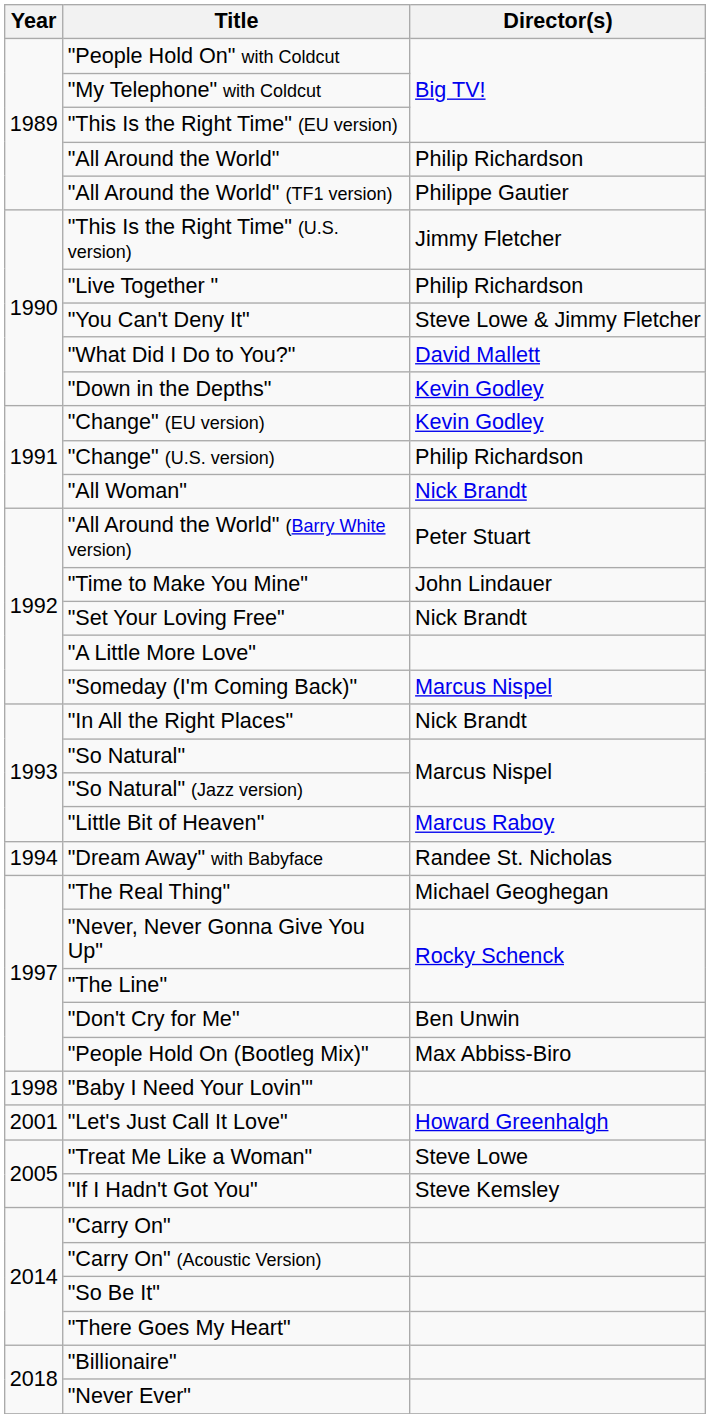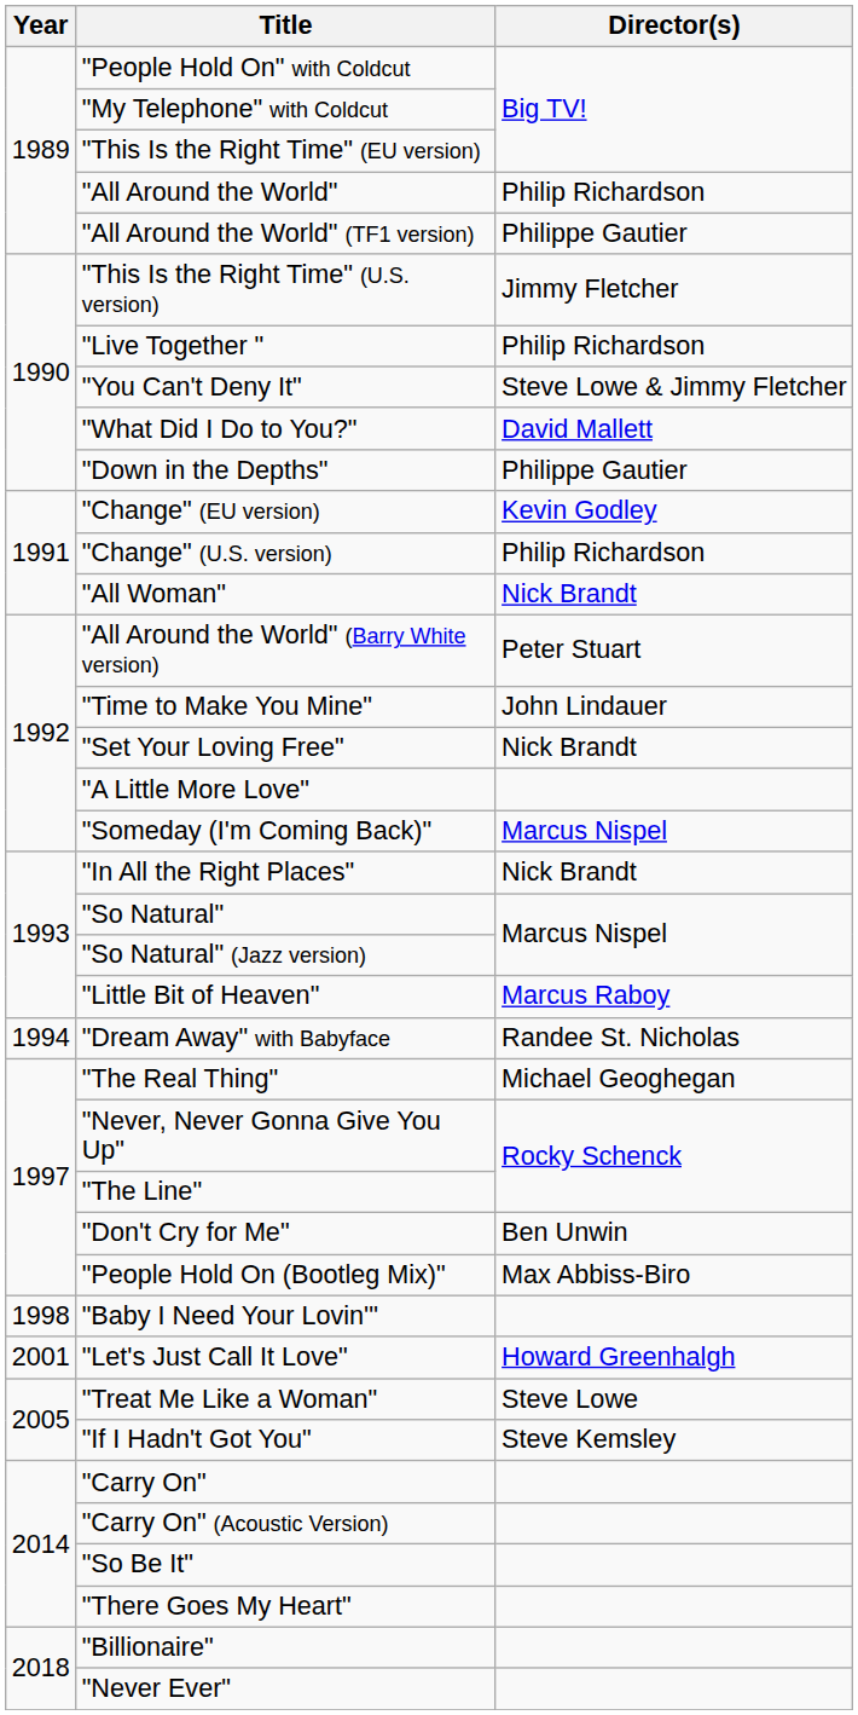 <table class="wikitable">
 <tr>
 <th>Year</th>
 <th style="width:250px;">Title</th>
 <th>Director(s)</th>
 </tr>
 <tr>
 <td rowspan="5">1989</td>
 <td>"People Hold On" <small>with Coldcut</small></td>
 <td rowspan="3"><a href='#'>Big TV!</a></td>
 </tr>
 <tr>
 <td>"My Telephone" <small>with Coldcut</small></td>
 </tr>
 <tr>
 <td>"This Is the Right Time" <small>(EU version)</small></td>
 </tr>
 <tr>
 <td>"All Around the World"</td>
 <td>Philip Richardson</td>
 </tr>
 <tr>
 <td>"All Around the World" <small>(TF1 version)</small></td>
 <td>Philippe Gautier</td>
 </tr>
 <tr>
 <td rowspan="5">1990</td>
 <td>"This Is the Right Time" <small>(U.S. version)</small></td>
 <td>Jimmy Fletcher</td>
 </tr>
 <tr>
 <td>"Live Together "</td>
 <td>Philip Richardson</td>
 </tr>
 <tr>
 <td>"You Can't Deny It"</td>
 <td>Steve Lowe & Jimmy Fletcher</td>
 </tr>
 <tr>
 <td>"What Did I Do to You?"</td>
 <td><a href='#'>David Mallett</a></td>
 </tr>
 <tr>
 <td>"Down in the Depths"</td>
-<td><a href='#'>Kevin Godley</a></td>
+<td>Philippe Gautier</td>
 </tr>
 <tr>
 <td rowspan="3">1991</td>
 <td>"Change" <small>(EU version)</small></td>
 <td><a href='#'>Kevin Godley</a></td>
 </tr>
 <tr>
 <td>"Change" <small>(U.S. version)</small></td>
 <td>Philip Richardson</td>
 </tr>
 <tr>
 <td>"All Woman"</td>
 <td><a href='#'>Nick Brandt</a></td>
 </tr>
 <tr>
 <td rowspan="5">1992</td>
 <td>"All Around the World" <small>(<a href='#'>Barry White</a> version)</small></td>
 <td>Peter Stuart</td>
 </tr>
 <tr>
 <td>"Time to Make You Mine"</td>
 <td>John Lindauer</td>
 </tr>
 <tr>
 <td>"Set Your Loving Free"</td>
 <td>Nick Brandt</td>
 </tr>
 <tr>
 <td>"A Little More Love"</td>
 <td></td>
 </tr>
 <tr>
 <td>"Someday (I'm Coming Back)"</td>
 <td><a href='#'>Marcus Nispel</a></td>
 </tr>
 <tr>
 <td rowspan="4">1993</td>
 <td>"In All the Right Places"</td>
 <td>Nick Brandt</td>
 </tr>
 <tr>
 <td>"So Natural"</td>
 <td rowspan="2">Marcus Nispel</td>
 </tr>
 <tr>
 <td>"So Natural" <small>(Jazz version)</small></td>
 </tr>
 <tr>
 <td>"Little Bit of Heaven"</td>
 <td><a href='#'>Marcus Raboy</a></td>
 </tr>
 <tr>
 <td>1994</td>
 <td>"Dream Away" <small>with Babyface</small></td>
 <td>Randee St. Nicholas</td>
 </tr>
 <tr>
 <td rowspan="5">1997</td>
 <td>"The Real Thing"</td>
 <td>Michael Geoghegan</td>
 </tr>
 <tr>
 <td>"Never, Never Gonna Give You Up"</td>
 <td rowspan="2"><a href='#'>Rocky Schenck</a></td>
 </tr>
 <tr>
 <td>"The Line"</td>
 </tr>
 <tr>
 <td>"Don't Cry for Me"</td>
 <td>Ben Unwin</td>
 </tr>
 <tr>
 <td>"People Hold On (Bootleg Mix)"</td>
 <td>Max Abbiss-Biro</td>
 </tr>
 <tr>
 <td>1998</td>
 <td>"Baby I Need Your Lovin'"</td>
 <td></td>
 </tr>
 <tr>
 <td>2001</td>
 <td>"Let's Just Call It Love"</td>
 <td><a href='#'>Howard Greenhalgh</a></td>
 </tr>
 <tr>
 <td rowspan="2">2005</td>
 <td>"Treat Me Like a Woman"</td>
 <td>Steve Lowe</td>
 </tr>
 <tr>
 <td>"If I Hadn't Got You"</td>
 <td>Steve Kemsley</td>
 </tr>
 <tr>
 <td rowspan="4">2014</td>
 <td>"Carry On"</td>
 <td></td>
 </tr>
 <tr>
 <td>"Carry On" <small>(Acoustic Version)</small></td>
 <td></td>
 </tr>
 <tr>
 <td>"So Be It"</td>
 <td></td>
 </tr>
 <tr>
 <td>"There Goes My Heart"</td>
 <td></td>
 </tr>
 <tr>
 <td rowspan="2">2018</td>
 <td>"Billionaire"</td>
 <td></td>
 </tr>
 <tr>
 <td>"Never Ever"</td>
 <td></td>
 </tr>
 <tr>
 </tr>
 </table>
